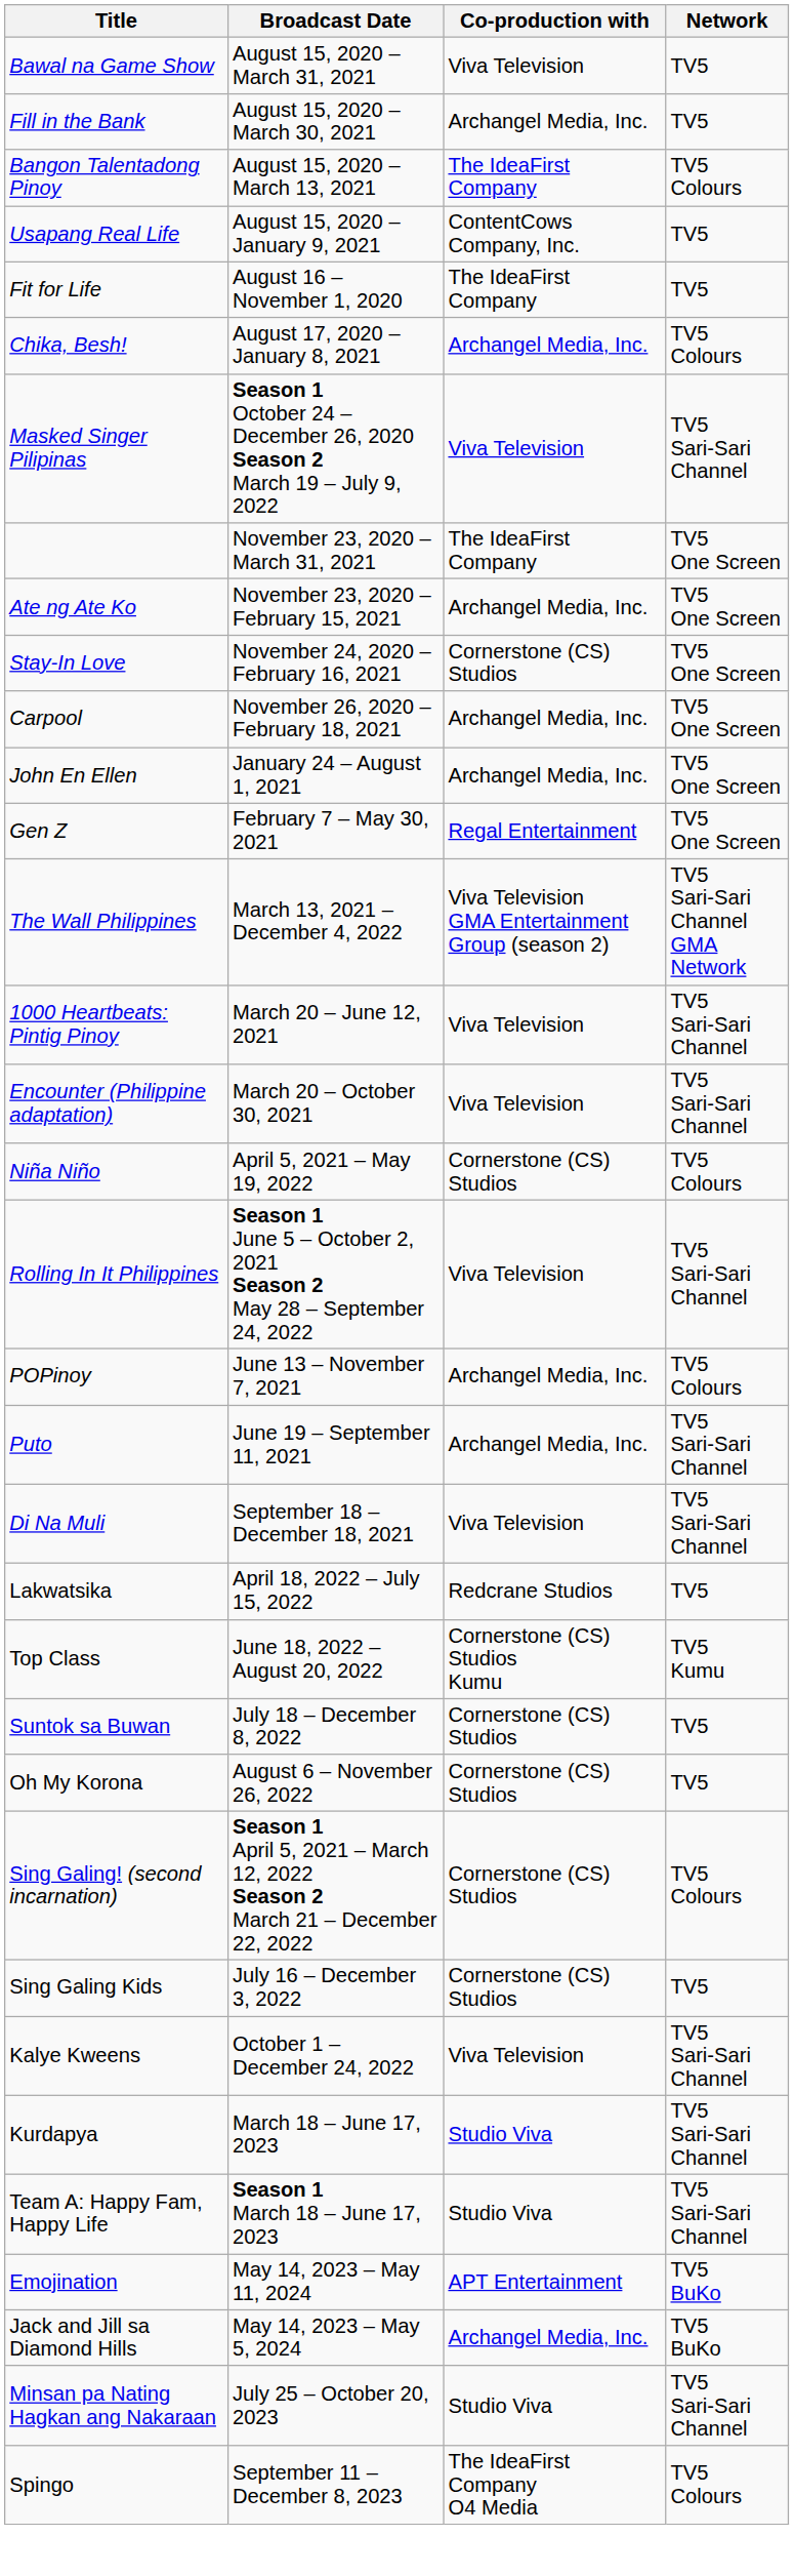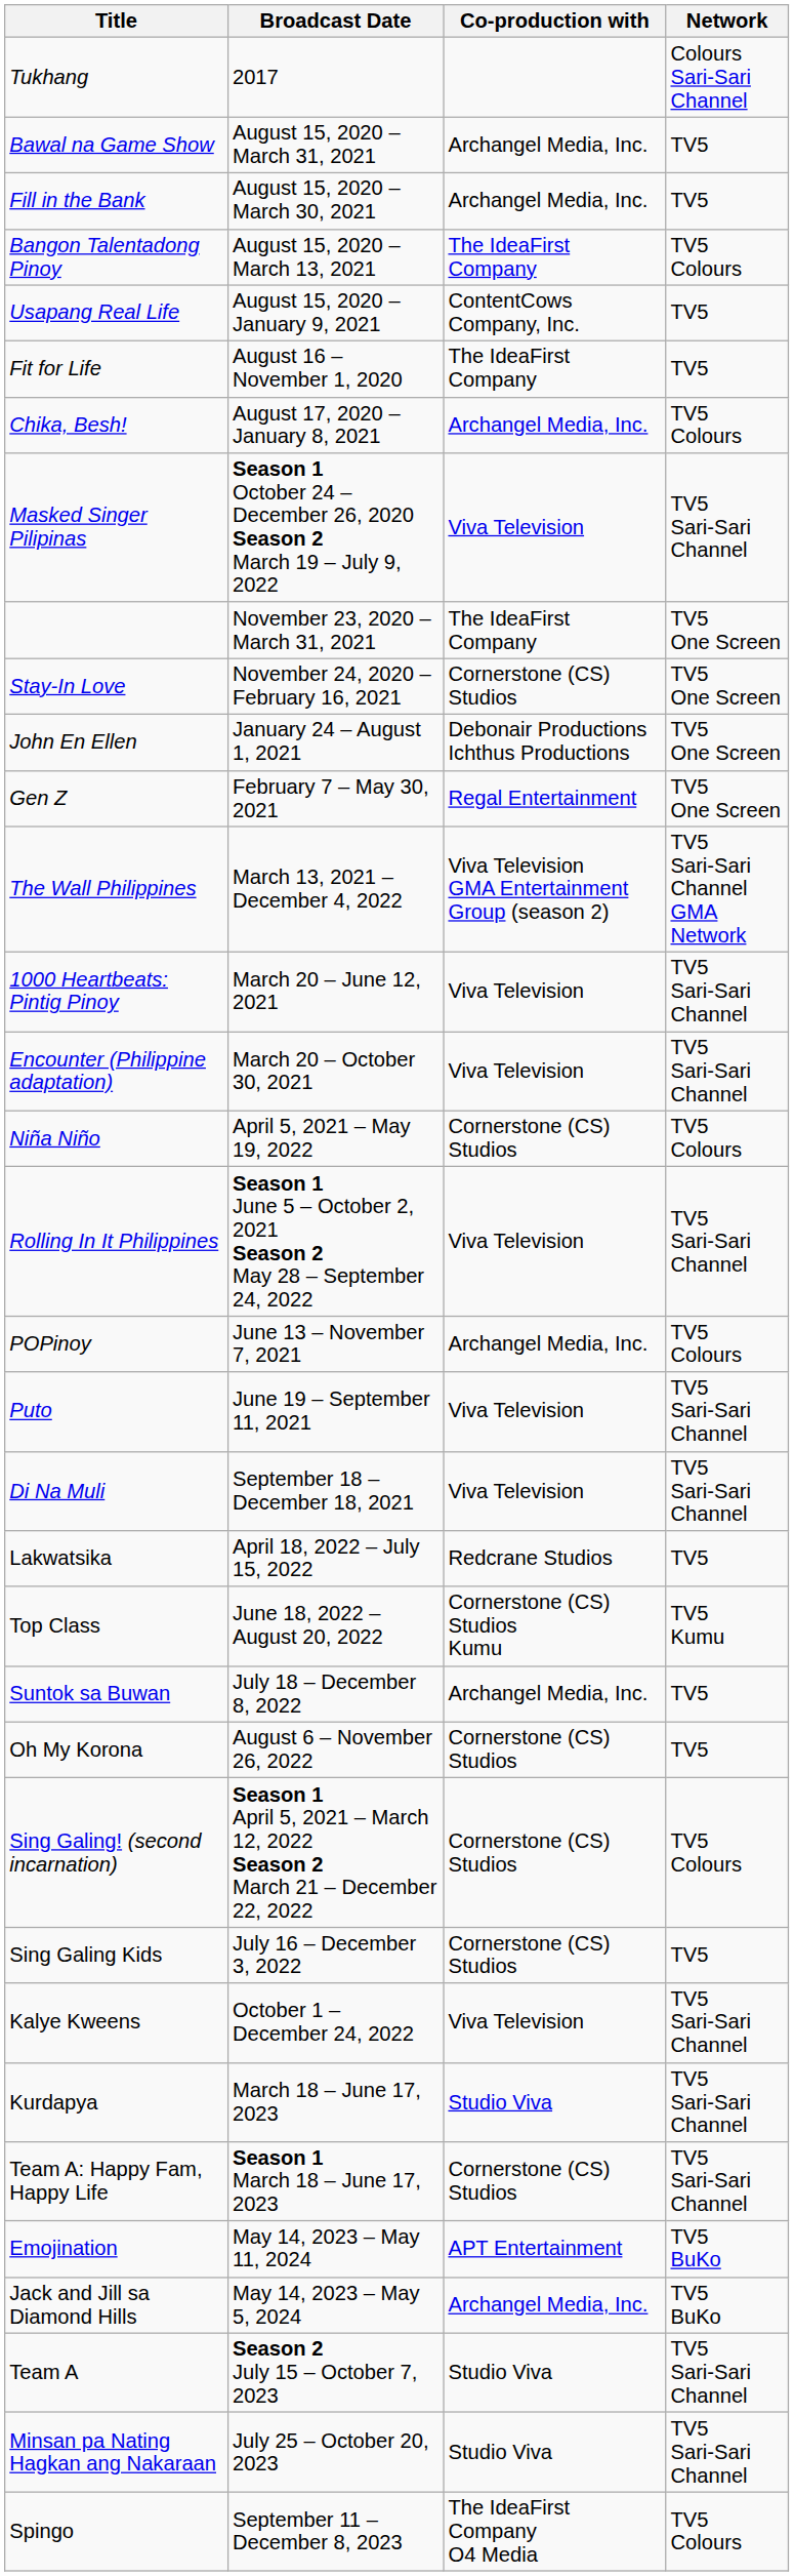 <table class="wikitable sortable">
 <tr>
 <th>Title</th>
 <th>Broadcast Date</th>
 <th>Co-production with</th>
 <th>Network</th>
 </tr>
 <tr>
+<td><em>Tukhang</em></td>
+<td>2017</td>
+<td></td>
+<td>Colours<br><a href='#'>Sari-Sari Channel</a></td>
+</tr>
+<tr>
 <td><em><a href='#'>Bawal na Game Show</a></em></td>
 <td>August 15, 2020 – March 31, 2021</td>
-<td>Viva Television</td>
+<td>Archangel Media, Inc.</td>
 <td>TV5</td>
 </tr>
 <tr>
 <td><em><a href='#'>Fill in the Bank</a></em></td>
 <td>August 15, 2020 – March 30, 2021</td>
 <td>Archangel Media, Inc.</td>
 <td>TV5</td>
 </tr>
 <tr>
 <td><em><a href='#'>Bangon Talentadong Pinoy</a></em></td>
 <td>August 15, 2020 – March 13, 2021</td>
 <td><a href='#'>The IdeaFirst Company</a></td>
 <td>TV5<br>Colours</td>
 </tr>
 <tr>
 <td><em><a href='#'>Usapang Real Life</a></em></td>
 <td>August 15, 2020 – January 9, 2021</td>
 <td>ContentCows Company, Inc.</td>
 <td>TV5</td>
 </tr>
 <tr>
 <td><em>Fit for Life</em></td>
 <td>August 16 – November 1, 2020</td>
 <td>The IdeaFirst Company</td>
 <td>TV5</td>
 </tr>
 <tr>
 <td><em><a href='#'>Chika, Besh!</a></em></td>
 <td>August 17, 2020 – January 8, 2021</td>
 <td><a href='#'>Archangel Media, Inc.</a></td>
 <td>TV5<br>Colours</td>
 </tr>
 <tr>
 <td><em><a href='#'>Masked Singer Pilipinas</a></em></td>
 <td><strong>Season 1</strong> <br>October 24 – December 26, 2020 <br><strong>Season 2</strong> <br>March 19 – July 9, 2022</td>
 <td><a href='#'>Viva Television</a></td>
 <td>TV5<br>Sari-Sari Channel</td>
 </tr>
 <tr>
 <td><em></em></td>
 <td>November 23, 2020 – March 31, 2021</td>
 <td>The IdeaFirst Company</td>
 <td>TV5<br>One Screen</td>
 </tr>
 <tr>
-<td><em><a href='#'>Ate ng Ate Ko</a></em></td>
-<td>November 23, 2020 – February 15, 2021</td>
-<td>Archangel Media, Inc.</td>
-<td>TV5<br>One Screen</td>
-</tr>
-<tr>
 <td><em><a href='#'>Stay-In Love</a></em></td>
 <td>November 24, 2020 – February 16, 2021</td>
 <td>Cornerstone (CS) Studios</td>
 <td>TV5<br>One Screen</td>
 </tr>
 <tr>
-<td><em>Carpool</em></td>
-<td>November 26, 2020 – February 18, 2021</td>
-<td>Archangel Media, Inc.</td>
-<td>TV5<br>One Screen</td>
-</tr>
-<tr>
 <td><em>John En Ellen</em></td>
 <td>January 24 – August 1, 2021</td>
-<td>Archangel Media, Inc.</td>
+<td>Debonair Productions<br>Ichthus Productions</td>
 <td>TV5<br>One Screen</td>
 </tr>
 <tr>
 <td><em>Gen Z</em></td>
 <td>February 7 – May 30, 2021</td>
 <td><a href='#'>Regal Entertainment</a></td>
 <td>TV5<br>One Screen</td>
 </tr>
 <tr>
 <td><em><a href='#'>The Wall Philippines</a></em></td>
 <td>March 13, 2021 – December 4, 2022</td>
 <td>Viva Television<br><a href='#'>GMA Entertainment Group</a> (season 2)</td>
 <td>TV5<br>Sari-Sari Channel<br><a href='#'>GMA Network</a></td>
 </tr>
 <tr>
 <td><em><a href='#'>1000 Heartbeats: Pintig Pinoy</a></em></td>
 <td>March 20 – June 12, 2021</td>
 <td>Viva Television</td>
 <td>TV5<br>Sari-Sari Channel</td>
 </tr>
 <tr>
 <td><em><a href='#'>Encounter (Philippine adaptation)</a></em></td>
 <td>March 20 – October 30, 2021</td>
 <td>Viva Television</td>
 <td>TV5<br>Sari-Sari Channel</td>
 </tr>
 <tr>
 <td><em><a href='#'>Niña Niño</a></em></td>
 <td>April 5, 2021 – May 19, 2022</td>
 <td>Cornerstone (CS) Studios</td>
 <td>TV5<br>Colours</td>
 </tr>
 <tr>
 <td><em><a href='#'>Rolling In It Philippines</a></em></td>
 <td><strong>Season 1</strong> <br>June 5 – October 2, 2021 <br><strong>Season 2</strong> <br>May 28 – September 24, 2022</td>
 <td>Viva Television</td>
 <td>TV5<br>Sari-Sari Channel</td>
 </tr>
 <tr>
 <td><em>POPinoy</em></td>
 <td>June 13 – November 7, 2021</td>
 <td>Archangel Media, Inc.</td>
 <td>TV5<br>Colours</td>
 </tr>
 <tr>
 <td><em><a href='#'>Puto</a></em></td>
 <td>June 19 – September 11, 2021</td>
-<td>Archangel Media, Inc.</td>
+<td>Viva Television</td>
 <td>TV5<br>Sari-Sari Channel</td>
 </tr>
 <tr>
 <td><em><a href='#'>Di Na Muli</a></td>
 <td>September 18 – December 18, 2021</td>
 <td>Viva Television</td>
 <td>TV5<br>Sari-Sari Channel</td>
 </tr>
 <tr>
 <td></em>Lakwatsika<em></td>
 <td>April 18, 2022 – July 15, 2022</td>
 <td>Redcrane Studios</td>
 <td>TV5</td>
 </tr>
 <tr>
 <td></em>Top Class<em></td>
 <td>June 18, 2022 – August 20, 2022</td>
 <td>Cornerstone (CS) Studios<br>Kumu</td>
 <td>TV5<br>Kumu</td>
 </tr>
 <tr>
 <td></em><a href='#'>Suntok sa Buwan</a><em></td>
 <td>July 18 – December 8, 2022</td>
-<td>Cornerstone (CS) Studios</td>
+<td>Archangel Media, Inc.</td>
 <td>TV5</td>
 </tr>
 <tr>
 <td></em>Oh My Korona<em></td>
 <td>August 6 – November 26, 2022</td>
 <td>Cornerstone (CS) Studios</td>
 <td>TV5</td>
 </tr>
 <tr>
 <td></em><a href='#'>Sing Galing!</a><em> (second incarnation)</td>
 <td><strong>Season 1</strong> <br>April 5, 2021 – March 12, 2022 <br> <strong>Season 2</strong> <br>March 21 – December 22, 2022</td>
 <td>Cornerstone (CS) Studios</td>
 <td>TV5<br>Colours</td>
 </tr>
 <tr>
 <td></em>Sing Galing Kids<em></td>
 <td>July 16 – December 3, 2022</td>
 <td>Cornerstone (CS) Studios</td>
 <td>TV5</td>
 </tr>
 <tr>
 <td></em>Kalye Kweens<em></td>
 <td>October 1 – December 24, 2022</td>
 <td>Viva Television</td>
 <td>TV5<br>Sari-Sari Channel</td>
 </tr>
 <tr>
 <td></em>Kurdapya<em></td>
 <td>March 18 – June 17, 2023</td>
 <td><a href='#'>Studio Viva</a></td>
 <td>TV5<br>Sari-Sari Channel</td>
 </tr>
 <tr>
 <td></em>Team A: Happy Fam, Happy Life<em></td>
 <td><strong>Season 1</strong> <br>March 18 – June 17, 2023</td>
-<td>Studio Viva</td>
+<td>Cornerstone (CS) Studios</td>
 <td>TV5<br>Sari-Sari Channel</td>
 </tr>
 <tr>
 <td></em><a href='#'>Emojination</a><em></td>
 <td>May 14, 2023 – May 11, 2024</td>
 <td><a href='#'>APT Entertainment</a></td>
 <td>TV5<br><a href='#'>BuKo</a></td>
 </tr>
 <tr>
 <td></em>Jack and Jill sa Diamond Hills<em></td>
 <td>May 14, 2023 – May 5, 2024</td>
 <td><a href='#'>Archangel Media, Inc.</a></td>
 <td>TV5<br>BuKo</td>
 </tr>
 <tr>
+<td></em>Team A<em></td>
+<td><strong>Season 2</strong> <br>July 15 – October 7, 2023</td>
+<td>Studio Viva</td>
+<td>TV5<br>Sari-Sari Channel</td>
+</tr>
+<tr>
 <td></em><a href='#'>Minsan pa Nating Hagkan ang Nakaraan</a><em></td>
 <td>July 25 – October 20, 2023</td>
 <td>Studio Viva</td>
 <td>TV5<br>Sari-Sari Channel</td>
 </tr>
 <tr>
 <td></em>Spingo<em></td>
 <td>September 11 – December 8, 2023</td>
 <td>The IdeaFirst Company	<br> O4 Media</td>
 <td>TV5<br>Colours</td>
 </tr>
 </table>
